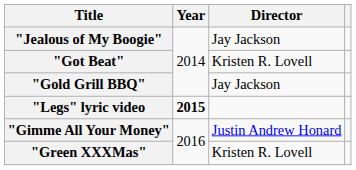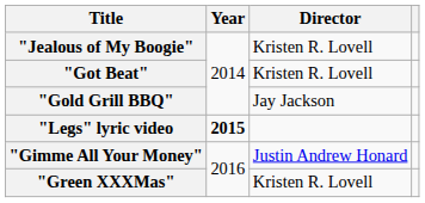 <table class="wikitable plainrowheaders" style="text-align:left;">
 <tr>
 <th>Title</th>
 <th>Year</th>
 <th>Director</th>
 <th></th>
 </tr>
 <tr>
 <th scope="row">"Jealous of My Boogie"</th>
 <td rowspan="3">2014</td>
-<td>Jay Jackson</td>
+<td>Kristen R. Lovell</td>
 <td></td>
 </tr>
 <tr>
 <th scope="row">"Got Beat"</th>
 <td>Kristen R. Lovell</td>
 <td></td>
 </tr>
 <tr>
 <th scope="row">"Gold Grill BBQ"</th>
 <td>Jay Jackson</td>
 <td></td>
 </tr>
 <tr>
 <th scope="row">"Legs"  lyric video</th>
 <td><strong>2015</strong></td>
 <td></td>
 <td></td>
 </tr>
 <tr>
 <th scope="row">"Gimme All Your Money" </th>
 <td rowspan="2">2016</td>
 <td><a href='#'>Justin Andrew Honard</a></td>
 <td></td>
 </tr>
 <tr>
 <th>"Green XXXMas"</th>
 <td>Kristen R. Lovell</td>
 <td></td>
 </tr>
 </table>
